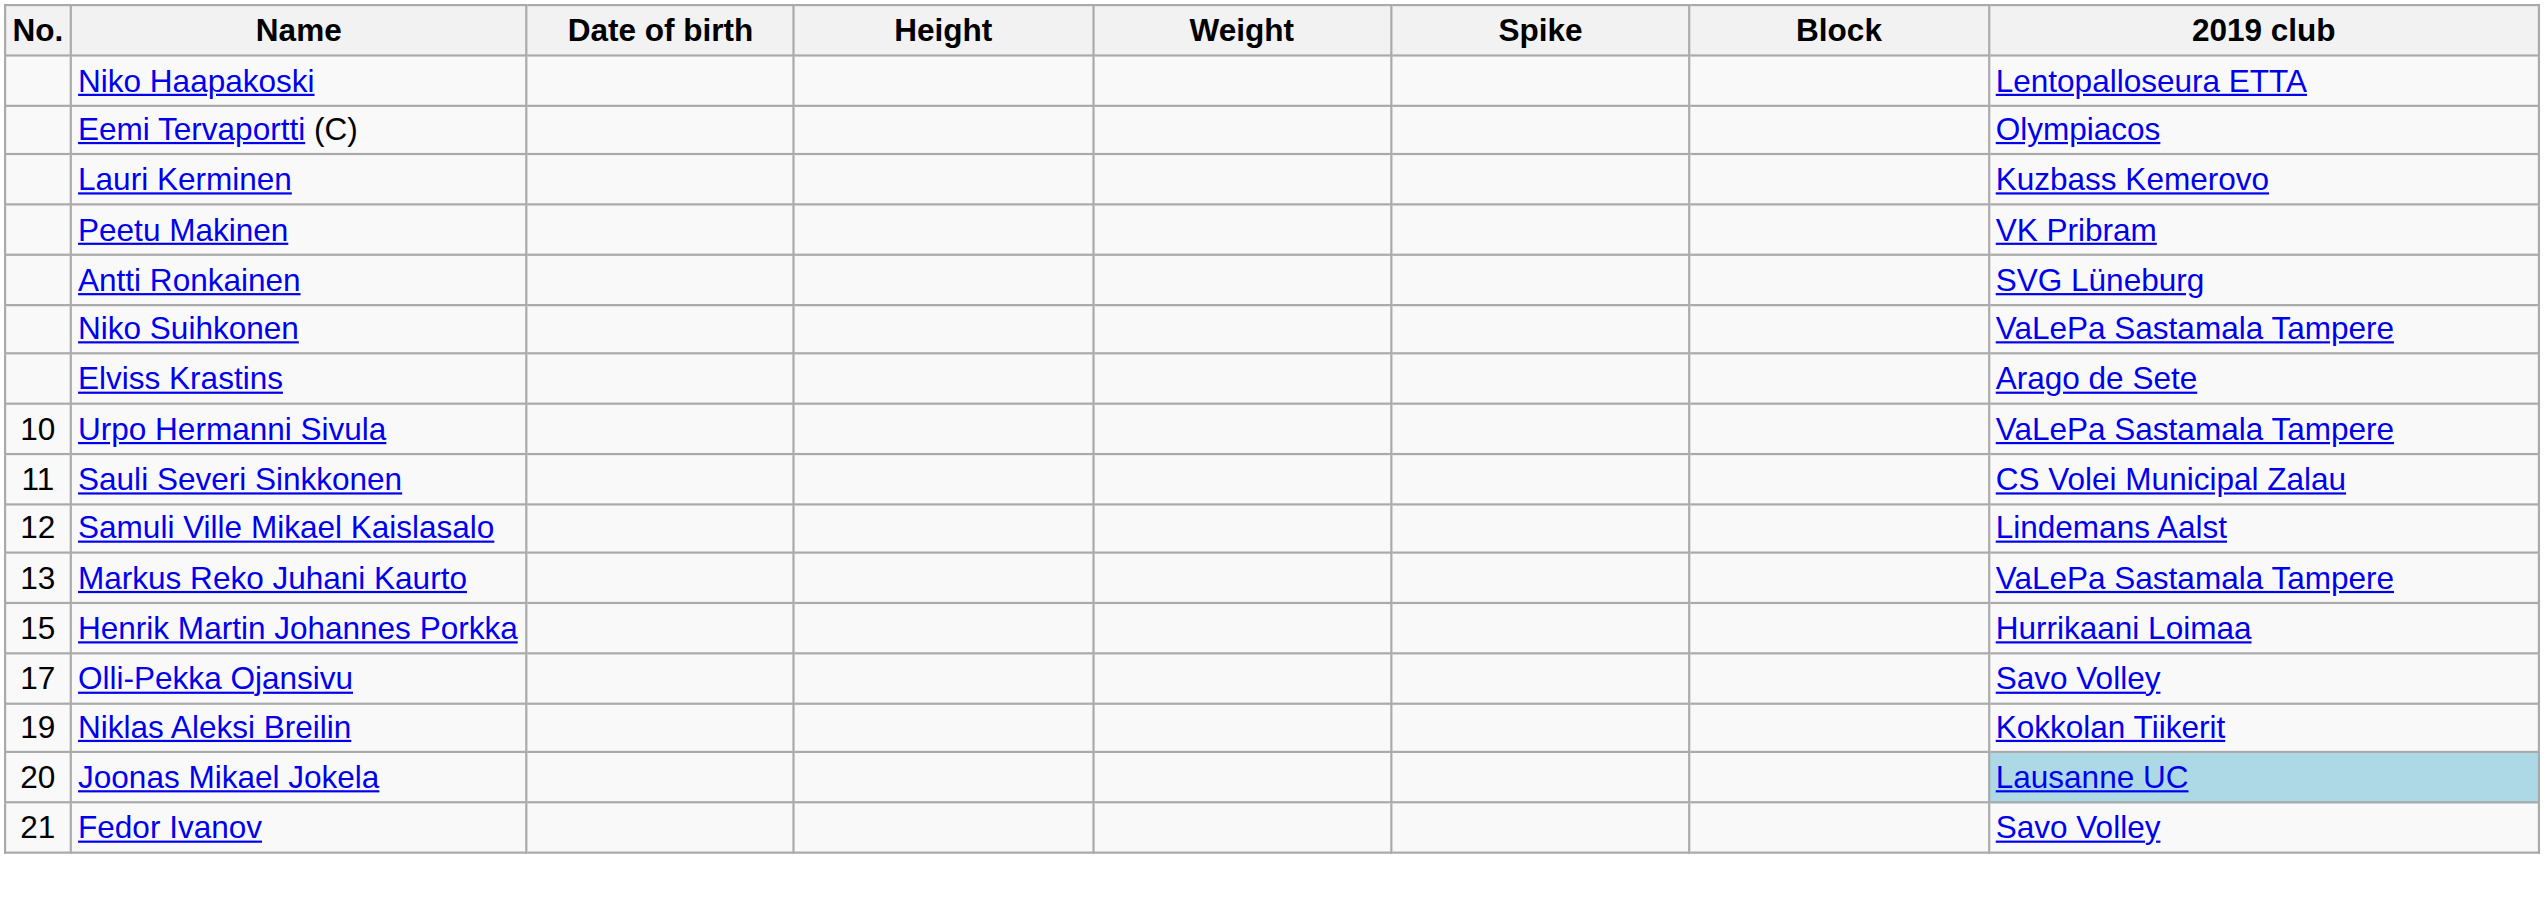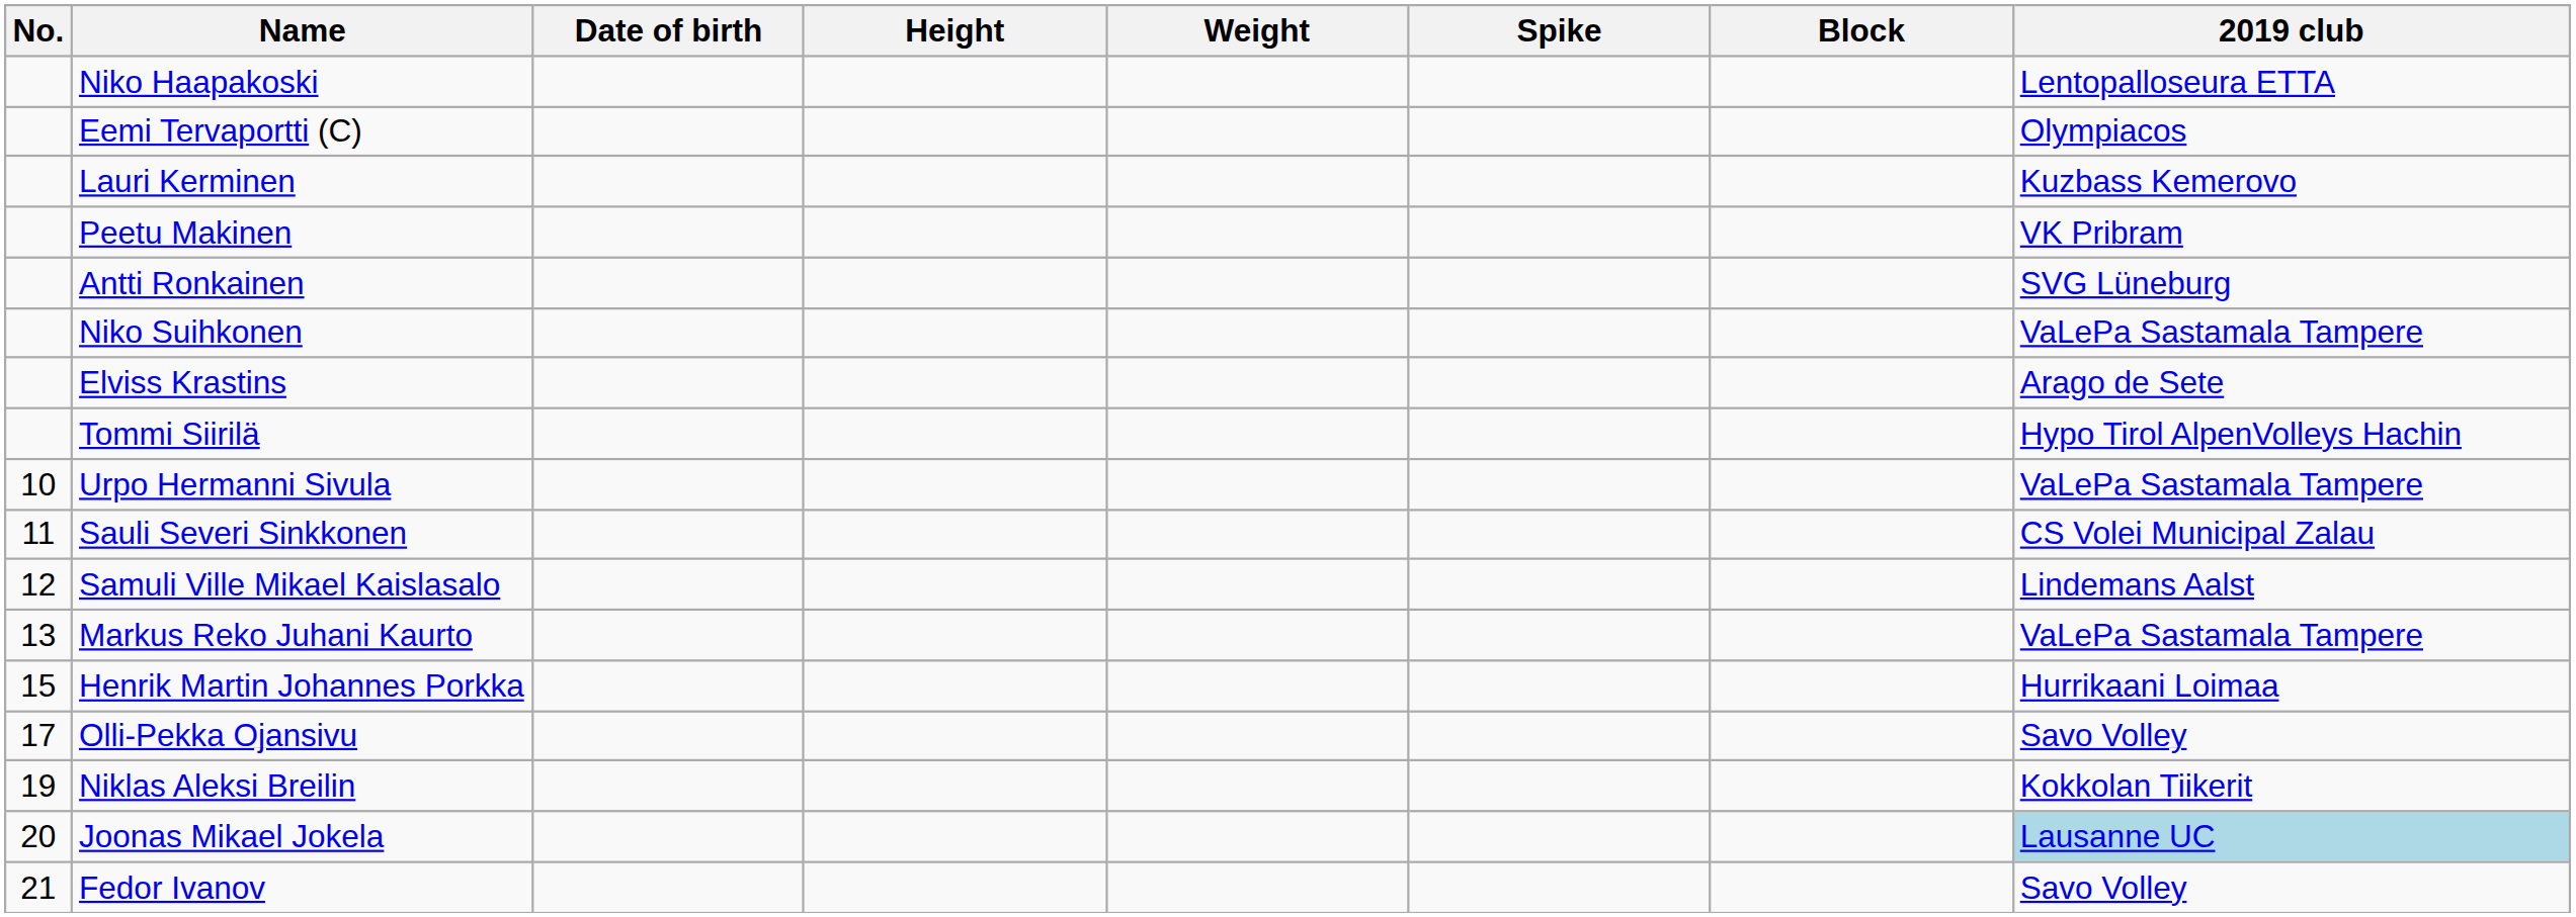 <table class="wikitable sortable" style="font-size:90%; text-align:center;">
 <tr>
 <th>No.</th>
 <th style="width:14em">Name</th>
 <th style="width:8em">Date of birth</th>
 <th style="width:9em">Height</th>
 <th style="width:9em">Weight</th>
 <th style="width:9em">Spike</th>
 <th style="width:9em">Block</th>
 <th style="width:17em">2019 club</th>
 </tr>
 <tr>
 <td></td>
 <td align=left><a href='#'>Niko Haapakoski</a></td>
 <td align=right></td>
 <td></td>
 <td></td>
 <td></td>
 <td></td>
 <td align=left> <a href='#'>Lentopalloseura ETTA</a></td>
 </tr>
 <tr>
 <td></td>
 <td align=left><a href='#'>Eemi Tervaportti</a> (C)</td>
 <td align="right"></td>
 <td></td>
 <td></td>
 <td></td>
 <td></td>
 <td align=left> <a href='#'>Olympiacos</a></td>
 </tr>
 <tr>
 <td></td>
 <td align=left><a href='#'>Lauri Kerminen</a></td>
 <td align=right></td>
 <td></td>
 <td></td>
 <td></td>
 <td></td>
 <td align=left> <a href='#'>Kuzbass Kemerovo</a></td>
 </tr>
 <tr>
 <td></td>
 <td align=left><a href='#'>Peetu Makinen</a></td>
 <td align=right></td>
 <td></td>
 <td></td>
 <td></td>
 <td></td>
 <td align=left> <a href='#'>VK Pribram</a></td>
 </tr>
 <tr>
 <td></td>
 <td align=left><a href='#'>Antti Ronkainen</a></td>
 <td align=right></td>
 <td></td>
 <td></td>
 <td></td>
 <td></td>
 <td align=left> <a href='#'>SVG Lüneburg</a></td>
 </tr>
 <tr>
 <td></td>
 <td align=left><a href='#'>Niko Suihkonen</a></td>
 <td align=right></td>
 <td></td>
 <td></td>
 <td></td>
 <td></td>
 <td align=left> <a href='#'>VaLePa Sastamala Tampere</a></td>
 </tr>
 <tr>
 <td></td>
 <td align=left><a href='#'>Elviss Krastins</a></td>
 <td align=right></td>
 <td></td>
 <td></td>
 <td></td>
 <td></td>
 <td align=left> <a href='#'>Arago de Sete</a></td>
+</tr>
+<tr>
+<td></td>
+<td align=left><a href='#'>Tommi Siirilä</a></td>
+<td align=right></td>
+<td></td>
+<td></td>
+<td></td>
+<td></td>
+<td align=left> <a href='#'>Hypo Tirol AlpenVolleys Hachin</a></td>
 </tr>
 <tr>
 <td>10</td>
 <td align=left><a href='#'>Urpo Hermanni Sivula</a></td>
 <td align=right></td>
 <td></td>
 <td></td>
 <td></td>
 <td></td>
 <td align=left> <a href='#'>VaLePa Sastamala Tampere</a></td>
 </tr>
 <tr>
 <td>11</td>
 <td align=left><a href='#'>Sauli Severi Sinkkonen</a></td>
 <td align=right></td>
 <td></td>
 <td></td>
 <td></td>
 <td></td>
 <td align=left> <a href='#'>CS Volei Municipal Zalau</a></td>
 </tr>
 <tr>
 <td>12</td>
 <td align=left><a href='#'>Samuli Ville Mikael Kaislasalo</a></td>
 <td align=right></td>
 <td></td>
 <td></td>
 <td></td>
 <td></td>
 <td align=left> <a href='#'>Lindemans Aalst</a></td>
 </tr>
 <tr>
 <td>13</td>
 <td align=left><a href='#'>Markus Reko Juhani Kaurto</a></td>
 <td align=right></td>
 <td></td>
 <td></td>
 <td></td>
 <td></td>
 <td align=left> <a href='#'>VaLePa Sastamala Tampere</a></td>
 </tr>
 <tr>
 <td>15</td>
 <td align=left><a href='#'>Henrik Martin Johannes Porkka</a></td>
 <td align=right></td>
 <td></td>
 <td></td>
 <td></td>
 <td></td>
 <td align=left> <a href='#'>Hurrikaani Loimaa</a></td>
 </tr>
 <tr>
 <td>17</td>
 <td align=left><a href='#'>Olli-Pekka Ojansivu</a></td>
 <td align=right></td>
 <td></td>
 <td></td>
 <td></td>
 <td></td>
 <td align=left> <a href='#'>Savo Volley</a></td>
 </tr>
 <tr>
 <td>19</td>
 <td align=left><a href='#'>Niklas Aleksi Breilin</a></td>
 <td align=right></td>
 <td></td>
 <td></td>
 <td></td>
 <td></td>
 <td align=left> <a href='#'>Kokkolan Tiikerit</a></td>
 </tr>
 <tr>
 <td>20</td>
 <td align=left><a href='#'>Joonas Mikael Jokela</a></td>
 <td align=right></td>
 <td></td>
 <td></td>
 <td></td>
 <td></td>
 <td align=left style="background: lightblue;"> <a href='#'>Lausanne UC</a></td>
 </tr>
 <tr>
 <td>21</td>
 <td align=left><a href='#'>Fedor Ivanov</a></td>
 <td align=right></td>
 <td></td>
 <td></td>
 <td></td>
 <td></td>
 <td align=left> <a href='#'>Savo Volley</a></td>
 </tr>
 </table>
